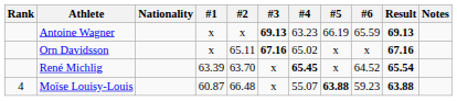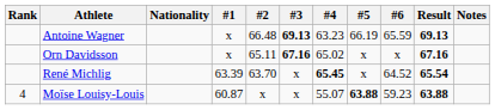 <table class="wikitable sortable" style="text-align:center">
 <tr>
 <th>Rank</th>
 <th>Athlete</th>
 <th>Nationality</th>
 <th>#1</th>
 <th>#2</th>
 <th>#3</th>
 <th>#4</th>
 <th>#5</th>
 <th>#6</th>
 <th>Result</th>
 <th>Notes</th>
 </tr>
 <tr>
 <td></td>
 <td align="left"><a href='#'>Antoine Wagner</a></td>
 <td align=left></td>
 <td>x</td>
-<td>x</td>
+<td>66.48</td>
 <td><strong>69.13</strong></td>
 <td>63.23</td>
 <td>66.19</td>
 <td>65.59</td>
 <td><strong>69.13</strong></td>
 <td></td>
 </tr>
 <tr>
 <td></td>
 <td align="left"><a href='#'>Orn Davidsson</a></td>
 <td align=left></td>
 <td>x</td>
 <td>65.11</td>
 <td><strong>67.16</strong></td>
 <td>65.02</td>
 <td>x</td>
 <td>x</td>
 <td><strong>67.16</strong></td>
 <td></td>
 </tr>
 <tr>
 <td></td>
 <td align="left"><a href='#'>René Michlig</a></td>
 <td align=left></td>
 <td>63.39</td>
 <td>63.70</td>
 <td>x</td>
 <td><strong>65.45</strong></td>
 <td>x</td>
 <td>64.52</td>
 <td><strong>65.54</strong></td>
 <td></td>
 </tr>
 <tr>
 <td>4</td>
 <td align="left"><a href='#'>Moïse Louisy-Louis</a></td>
 <td align=left></td>
 <td>60.87</td>
-<td>66.48</td>
+<td>x</td>
 <td>x</td>
 <td>55.07</td>
 <td><strong>63.88</strong></td>
 <td>59.23</td>
 <td><strong>63.88</strong></td>
 <td></td>
 </tr>
 </table>
